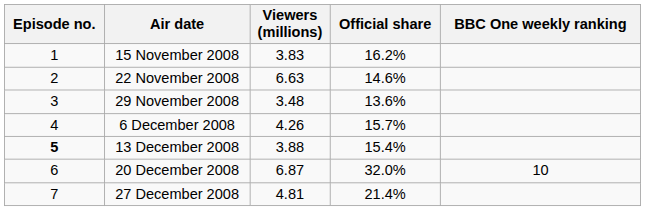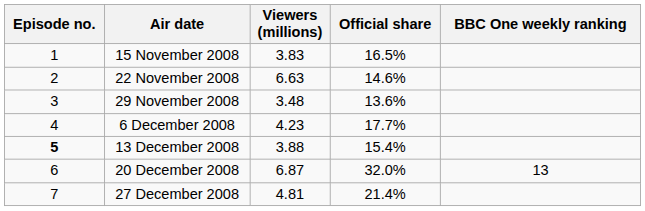 <table width="700" class="wikitable" style="text-align:center;">
 <tr>
 <th>Episode no.</th>
 <th>Air date</th>
 <th>Viewers<br>(millions)</th>
 <th>Official share</th>
 <th>BBC One weekly ranking</th>
 </tr>
 <tr>
 <td>1</td>
 <td>15 November 2008</td>
 <td>3.83</td>
-<td>16.2%</td>
+<td>16.5%</td>
 <td></td>
 </tr>
 <tr>
 <td>2</td>
 <td>22 November 2008</td>
 <td>6.63</td>
 <td>14.6%</td>
 <td></td>
 </tr>
 <tr>
 <td>3</td>
 <td>29 November 2008</td>
 <td>3.48</td>
 <td>13.6%</td>
 <td></td>
 </tr>
 <tr>
 <td>4</td>
 <td>6 December 2008</td>
-<td>4.26</td>
-<td>15.7%</td>
+<td>4.23</td>
+<td>17.7%</td>
 <td></td>
 </tr>
 <tr>
 <td><strong>5</strong></td>
 <td>13 December 2008</td>
 <td>3.88</td>
 <td>15.4%</td>
 <td></td>
 </tr>
 <tr>
 <td>6</td>
 <td>20 December 2008</td>
 <td>6.87</td>
 <td>32.0%</td>
-<td>10</td>
+<td>13</td>
 </tr>
 <tr>
 <td>7</td>
 <td>27 December 2008</td>
 <td>4.81</td>
 <td>21.4%</td>
 <td></td>
 </tr>
 </table>
